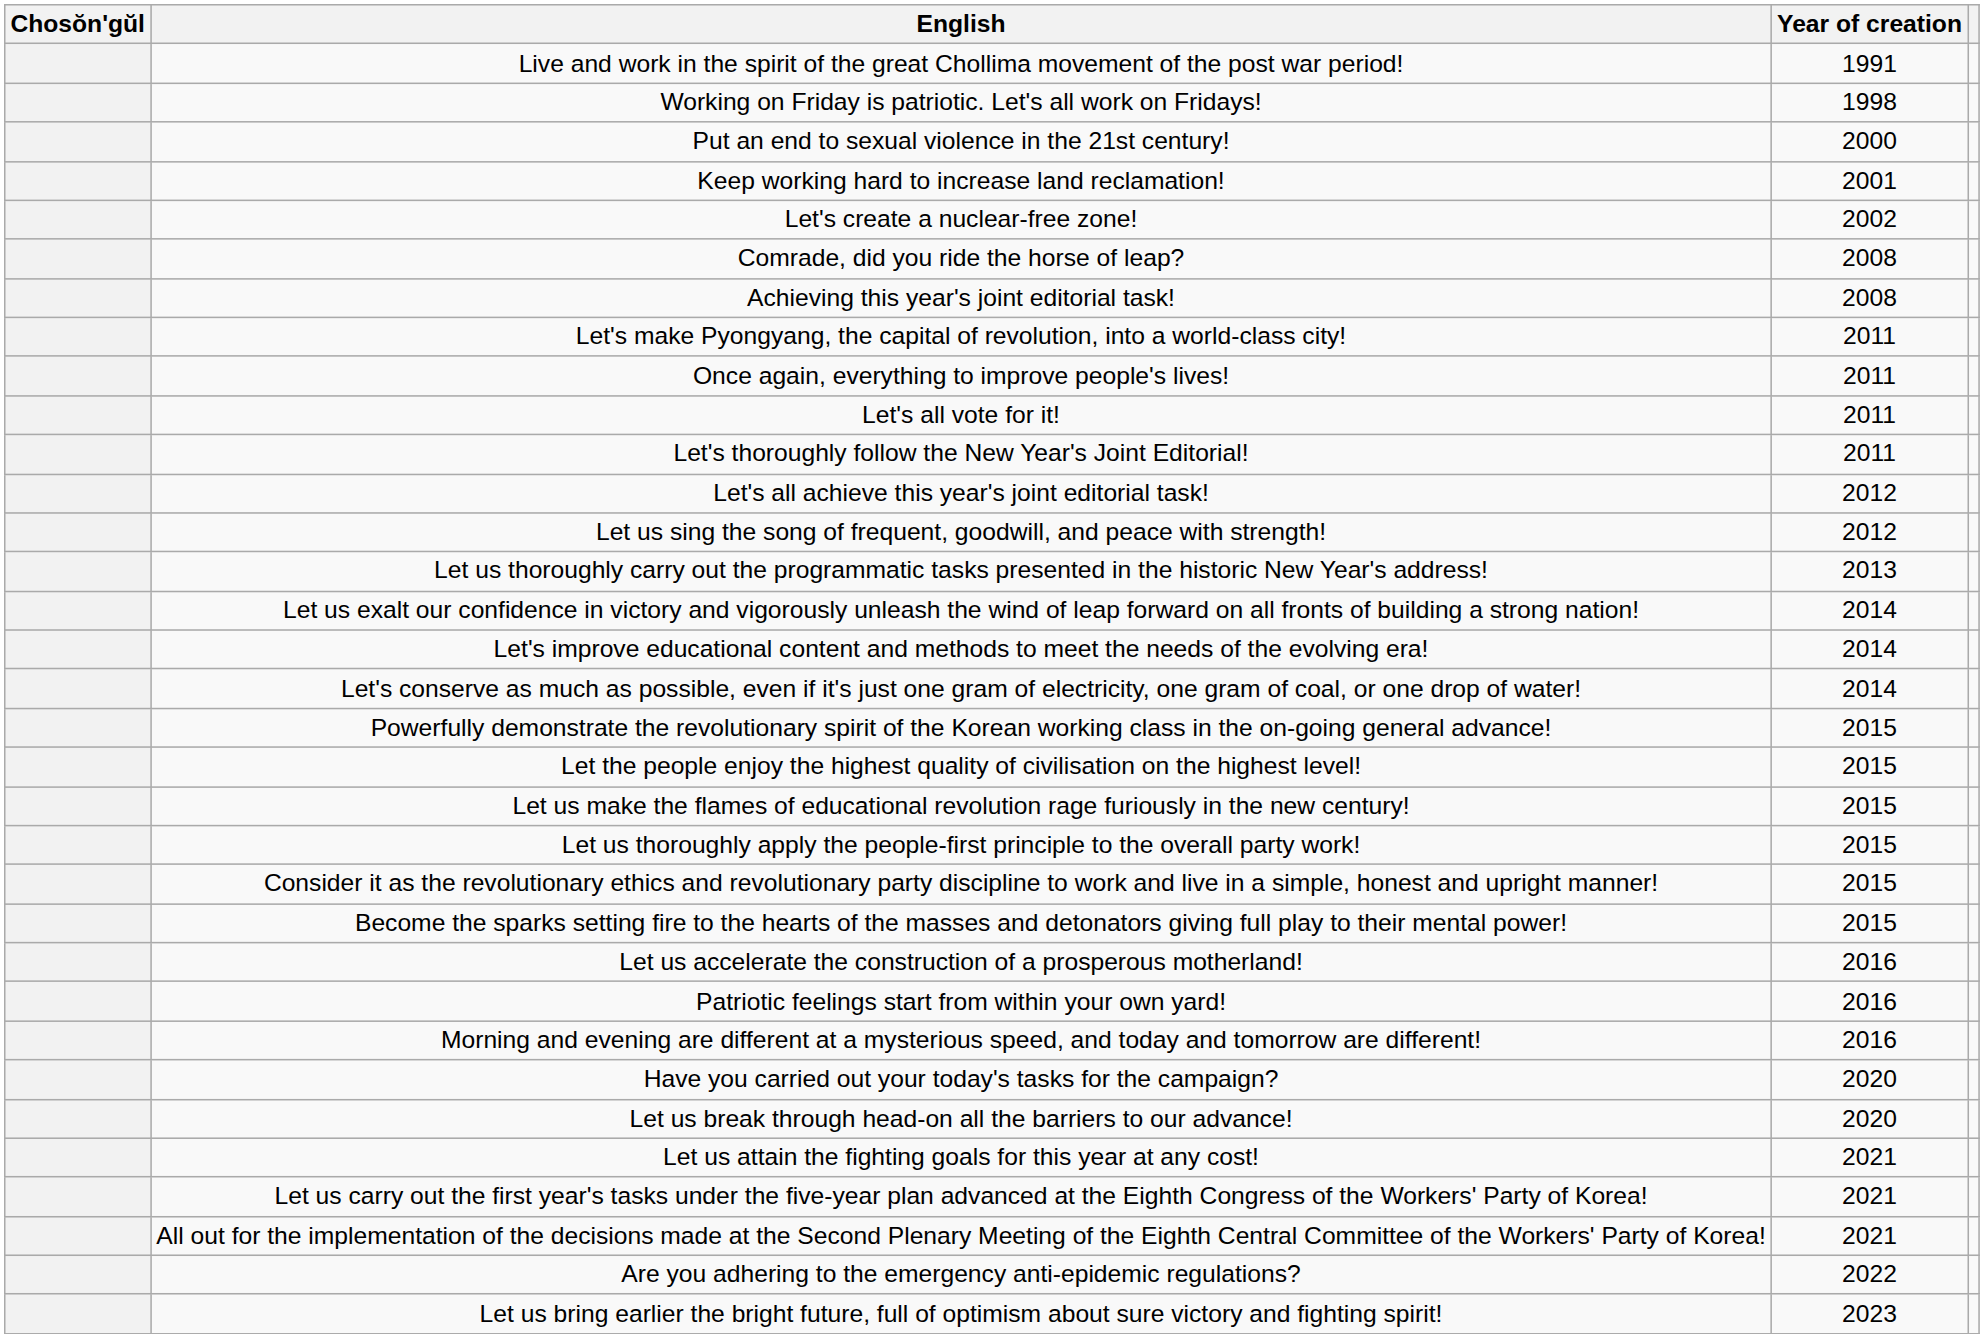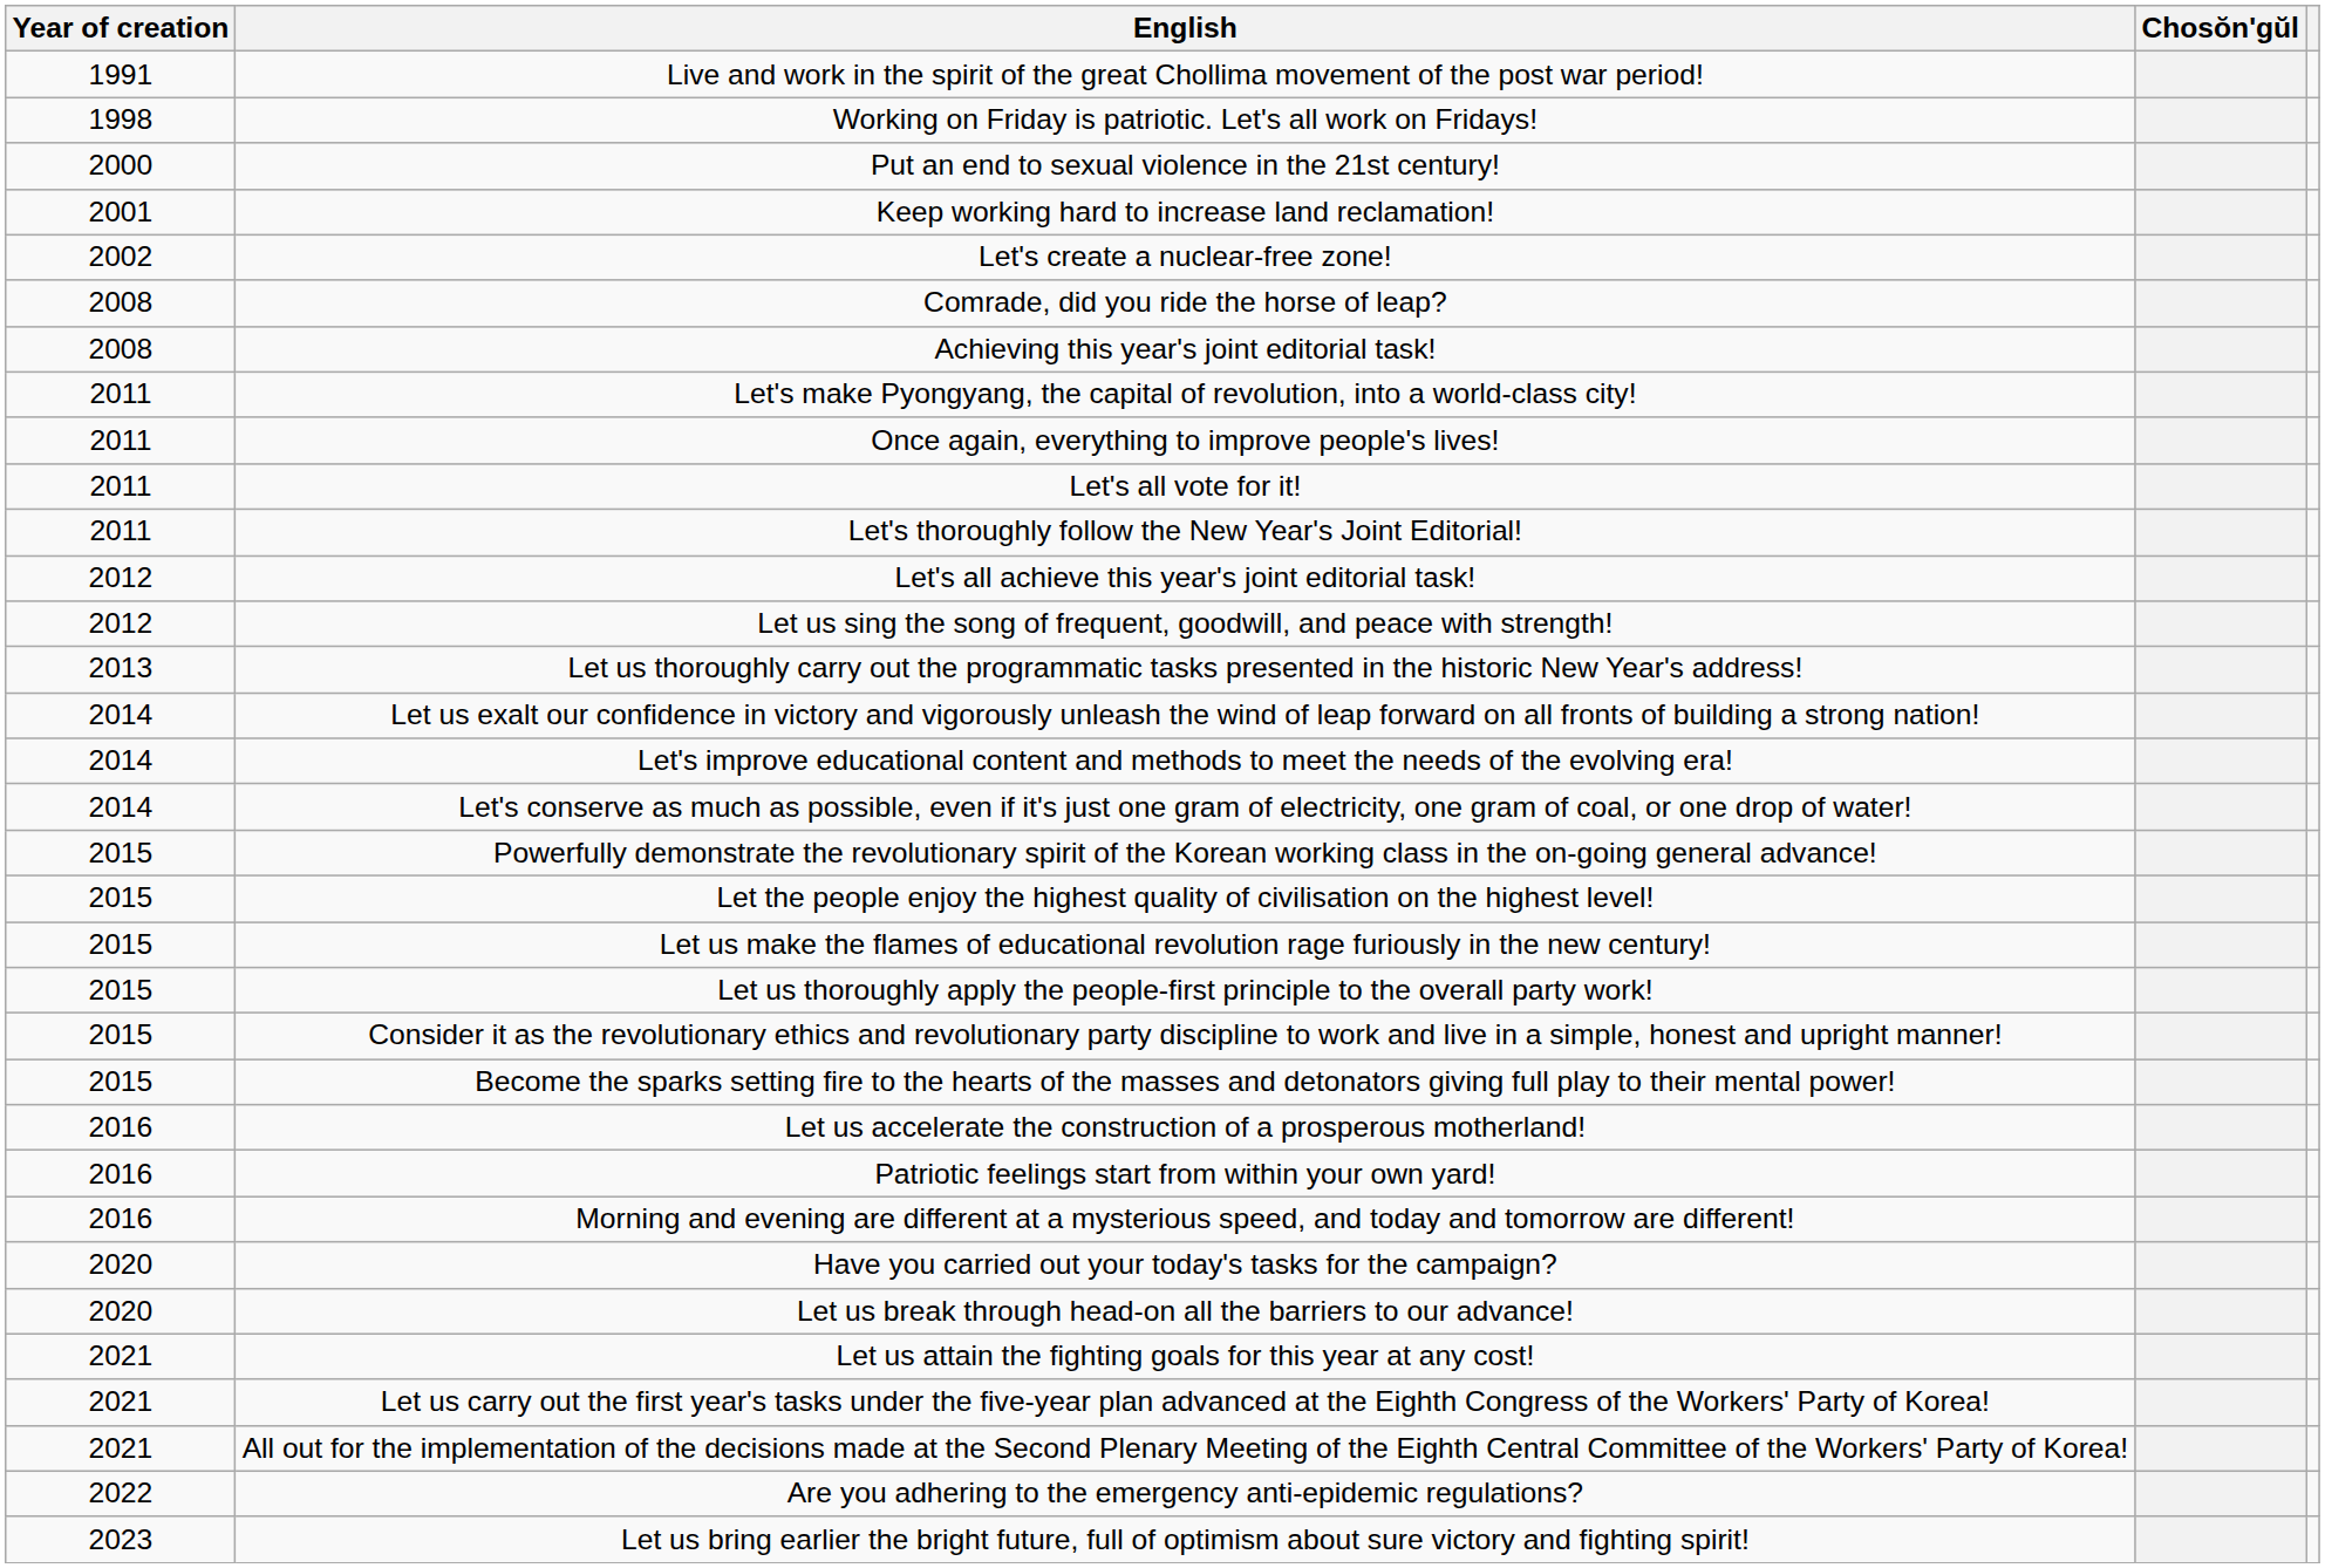 <table class="wikitable sortable" style="text-align: center;">
 <tr>
+<th scope="col">Year of creation</th>
+<th scope="col">English</th>
 <th scope="col">Chosŏn'gŭl</th>
-<th scope="col">English</th>
-<th scope="col">Year of creation</th>
 <th scope="col" class="unsortable"></th>
 </tr>
 <tr>
+<td>1991</td>
+<td>Live and work in the spirit of the great Chollima movement of the post war period!</td>
 <th scope="row"></th>
-<td>Live and work in the spirit of the great Chollima movement of the post war period!</td>
-<td>1991</td>
 <td></td>
 </tr>
 <tr>
+<td>1998</td>
+<td>Working on Friday is patriotic. Let's all work on Fridays!</td>
 <th scope="row"></th>
-<td>Working on Friday is patriotic. Let's all work on Fridays!</td>
-<td>1998</td>
 <td></td>
 </tr>
 <tr>
+<td>2000</td>
+<td>Put an end to sexual violence in the 21st century!</td>
 <th scope="row"></th>
-<td>Put an end to sexual violence in the 21st century!</td>
-<td>2000</td>
 <td></td>
 </tr>
 <tr>
+<td>2001</td>
+<td>Keep working hard to increase land reclamation!</td>
 <th scope="row"></th>
-<td>Keep working hard to increase land reclamation!</td>
-<td>2001</td>
 <td></td>
 </tr>
 <tr>
+<td>2002</td>
+<td>Let's create a nuclear-free zone!</td>
 <th scope="row"></th>
-<td>Let's create a nuclear-free zone!</td>
-<td>2002</td>
 <td></td>
 </tr>
 <tr>
+<td>2008</td>
+<td>Comrade, did you ride the horse of leap?</td>
 <th scope="row"></th>
-<td>Comrade, did you ride the horse of leap?</td>
-<td>2008</td>
 <td></td>
 </tr>
 <tr>
+<td>2008</td>
+<td>Achieving this year's joint editorial task!</td>
 <th scope="row"></th>
-<td>Achieving this year's joint editorial task!</td>
-<td>2008</td>
 <td></td>
 </tr>
 <tr>
+<td>2011</td>
+<td>Let's make Pyongyang, the capital of revolution, into a world-class city!</td>
 <th scope="row"></th>
-<td>Let's make Pyongyang, the capital of revolution, into a world-class city!</td>
-<td>2011</td>
 <td></td>
 </tr>
 <tr>
+<td>2011</td>
+<td>Once again, everything to improve people's lives!</td>
 <th scope="row"></th>
-<td>Once again, everything to improve people's lives!</td>
-<td>2011</td>
 <td></td>
 </tr>
 <tr>
+<td>2011</td>
+<td>Let's all vote for it!</td>
 <th scope="row"></th>
-<td>Let's all vote for it!</td>
-<td>2011</td>
 <td></td>
 </tr>
 <tr>
+<td>2011</td>
+<td>Let's thoroughly follow the New Year's Joint Editorial!</td>
 <th scope="row"></th>
-<td>Let's thoroughly follow the New Year's Joint Editorial!</td>
-<td>2011</td>
 <td></td>
 </tr>
 <tr>
+<td>2012</td>
+<td>Let's all achieve this year's joint editorial task!</td>
 <th scope="row"></th>
-<td>Let's all achieve this year's joint editorial task!</td>
-<td>2012</td>
 <td></td>
 </tr>
 <tr>
+<td>2012</td>
+<td>Let us sing the song of frequent, goodwill, and peace with strength!</td>
 <th scope="row"></th>
-<td>Let us sing the song of frequent, goodwill, and peace with strength!</td>
-<td>2012</td>
 <td></td>
 </tr>
 <tr>
+<td>2013</td>
+<td>Let us thoroughly carry out the programmatic tasks presented in the historic New Year's address!</td>
 <th scope="row"></th>
-<td>Let us thoroughly carry out the programmatic tasks presented in the historic New Year's address!</td>
-<td>2013</td>
 <td></td>
 </tr>
 <tr>
+<td>2014</td>
+<td>Let us exalt our confidence in victory and vigorously unleash the wind of leap forward on all fronts of building a strong nation!</td>
 <th scope="row"></th>
-<td>Let us exalt our confidence in victory and vigorously unleash the wind of leap forward on all fronts of building a strong nation!</td>
-<td>2014</td>
 <td></td>
 </tr>
 <tr>
+<td>2014</td>
+<td>Let's improve educational content and methods to meet the needs of the evolving era!</td>
 <th scope="row"></th>
-<td>Let's improve educational content and methods to meet the needs of the evolving era!</td>
-<td>2014</td>
 <td></td>
 </tr>
 <tr>
+<td>2014</td>
+<td>Let's conserve as much as possible, even if it's just one gram of electricity, one gram of coal, or one drop of water!</td>
 <th scope="row"></th>
-<td>Let's conserve as much as possible, even if it's just one gram of electricity, one gram of coal, or one drop of water!</td>
-<td>2014</td>
 <td></td>
 </tr>
 <tr>
+<td>2015</td>
+<td>Powerfully demonstrate the revolutionary spirit of the Korean working class in the on-going general advance!</td>
 <th scope="row"></th>
-<td>Powerfully demonstrate the revolutionary spirit of the Korean working class in the on-going general advance!</td>
-<td>2015</td>
 <td></td>
 </tr>
 <tr>
+<td>2015</td>
+<td>Let the people enjoy the highest quality of civilisation on the highest level!</td>
 <th scope="row"></th>
-<td>Let the people enjoy the highest quality of civilisation on the highest level!</td>
-<td>2015</td>
 <td></td>
 </tr>
 <tr>
+<td>2015</td>
+<td>Let us make the flames of educational revolution rage furiously in the new century!</td>
 <th scope="row"></th>
-<td>Let us make the flames of educational revolution rage furiously in the new century!</td>
-<td>2015</td>
 <td></td>
 </tr>
 <tr>
+<td>2015</td>
+<td>Let us thoroughly apply the people-first principle to the overall party work!</td>
 <th scope="row"></th>
-<td>Let us thoroughly apply the people-first principle to the overall party work!</td>
-<td>2015</td>
 <td></td>
 </tr>
 <tr>
+<td>2015</td>
+<td>Consider it as the revolutionary ethics and revolutionary party discipline to work and live in a simple, honest and upright manner!</td>
 <th scope="row"></th>
-<td>Consider it as the revolutionary ethics and revolutionary party discipline to work and live in a simple, honest and upright manner!</td>
-<td>2015</td>
 <td></td>
 </tr>
 <tr>
+<td>2015</td>
+<td>Become the sparks setting fire to the hearts of the masses and detonators giving full play to their mental power!</td>
 <th scope="row"></th>
-<td>Become the sparks setting fire to the hearts of the masses and detonators giving full play to their mental power!</td>
-<td>2015</td>
 <td></td>
 </tr>
 <tr>
+<td>2016</td>
+<td>Let us accelerate the construction of a prosperous motherland!</td>
 <th scope="row"></th>
-<td>Let us accelerate the construction of a prosperous motherland!</td>
-<td>2016</td>
 <td></td>
 </tr>
 <tr>
+<td>2016</td>
+<td>Patriotic feelings start from within your own yard!</td>
 <th scope="row"></th>
-<td>Patriotic feelings start from within your own yard!</td>
-<td>2016</td>
 <td></td>
 </tr>
 <tr>
+<td>2016</td>
+<td>Morning and evening are different at a mysterious speed, and today and tomorrow are different!</td>
 <th scope="row"></th>
-<td>Morning and evening are different at a mysterious speed, and today and tomorrow are different!</td>
-<td>2016</td>
 <td></td>
 </tr>
 <tr>
+<td>2020</td>
+<td>Have you carried out your today's tasks for the campaign?</td>
 <th scope="row"></th>
-<td>Have you carried out your today's tasks for the campaign?</td>
-<td>2020</td>
 <td></td>
 </tr>
 <tr>
+<td>2020</td>
+<td>Let us break through head-on all the barriers to our advance!</td>
 <th scope="row"></th>
-<td>Let us break through head-on all the barriers to our advance!</td>
-<td>2020</td>
 <td></td>
 </tr>
 <tr>
+<td>2021</td>
+<td>Let us attain the fighting goals for this year at any cost!</td>
 <th scope="row"></th>
-<td>Let us attain the fighting goals for this year at any cost!</td>
-<td>2021</td>
 <td></td>
 </tr>
 <tr>
+<td>2021</td>
+<td>Let us carry out the first year's tasks under the five-year plan advanced at the Eighth Congress of the Workers' Party of Korea!</td>
 <th scope="row"></th>
-<td>Let us carry out the first year's tasks under the five-year plan advanced at the Eighth Congress of the Workers' Party of Korea!</td>
-<td>2021</td>
 <td></td>
 </tr>
 <tr>
+<td>2021</td>
+<td>All out for the implementation of the decisions made at the Second Plenary Meeting of the Eighth Central Committee of the Workers' Party of Korea!</td>
 <th scope="row"></th>
-<td>All out for the implementation of the decisions made at the Second Plenary Meeting of the Eighth Central Committee of the Workers' Party of Korea!</td>
-<td>2021</td>
 <td></td>
 </tr>
 <tr>
+<td>2022</td>
+<td>Are you adhering to the emergency anti-epidemic regulations?</td>
 <th scope="row"></th>
-<td>Are you adhering to the emergency anti-epidemic regulations?</td>
-<td>2022</td>
 <td></td>
 </tr>
 <tr>
+<td>2023</td>
+<td>Let us bring earlier the bright future, full of optimism about sure victory and fighting spirit!</td>
 <th scope="row"></th>
-<td>Let us bring earlier the bright future, full of optimism about sure victory and fighting spirit!</td>
-<td>2023</td>
 <td></td>
 </tr>
 </table>
